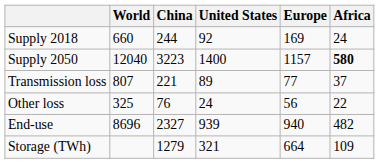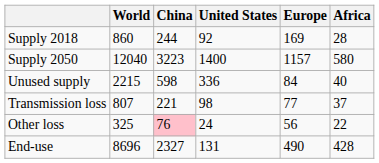 <table class="wikitable" style="float:right">
 <tr>
 <th></th>
 <th>World</th>
 <th>China</th>
 <th>United States</th>
 <th>Europe</th>
 <th>Africa</th>
 </tr>
 <tr>
 <td>Supply 2018</td>
-<td>660</td>
+<td>860</td>
 <td>244</td>
 <td>92</td>
 <td>169</td>
-<td>24</td>
+<td>28</td>
 </tr>
 <tr>
 <td>Supply 2050</td>
 <td>12040</td>
 <td>3223</td>
 <td>1400</td>
 <td>1157</td>
-<td><strong>580</strong></td>
+<td>580</td>
+</tr>
+<tr>
+<td>Unused supply</td>
+<td>2215</td>
+<td>598</td>
+<td>336</td>
+<td>84</td>
+<td>40</td>
 </tr>
 <tr>
 <td>Transmission loss</td>
 <td>807</td>
 <td>221</td>
-<td>89</td>
+<td>98</td>
 <td>77</td>
 <td>37</td>
 </tr>
 <tr>
 <td>Other loss</td>
 <td>325</td>
-<td>76</td>
+<td style="background: pink;">76</td>
 <td>24</td>
 <td>56</td>
 <td>22</td>
 </tr>
 <tr>
 <td>End-use</td>
 <td>8696</td>
 <td>2327</td>
-<td>939</td>
-<td>940</td>
-<td>482</td>
-</tr>
-<tr>
-<td>Storage (TWh)</td>
-<td></td>
-<td>1279</td>
-<td>321</td>
-<td>664</td>
-<td>109</td>
+<td>131</td>
+<td>490</td>
+<td>428</td>
 </tr>
 </table>
